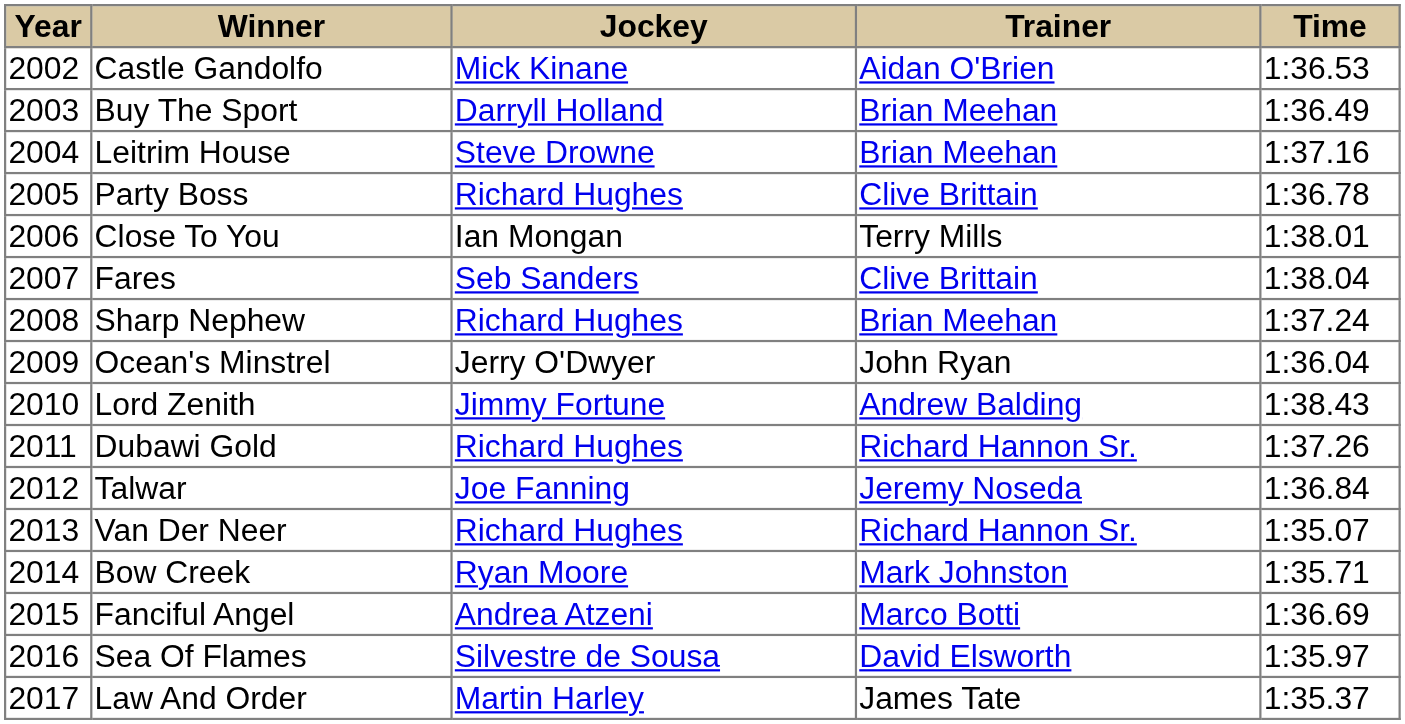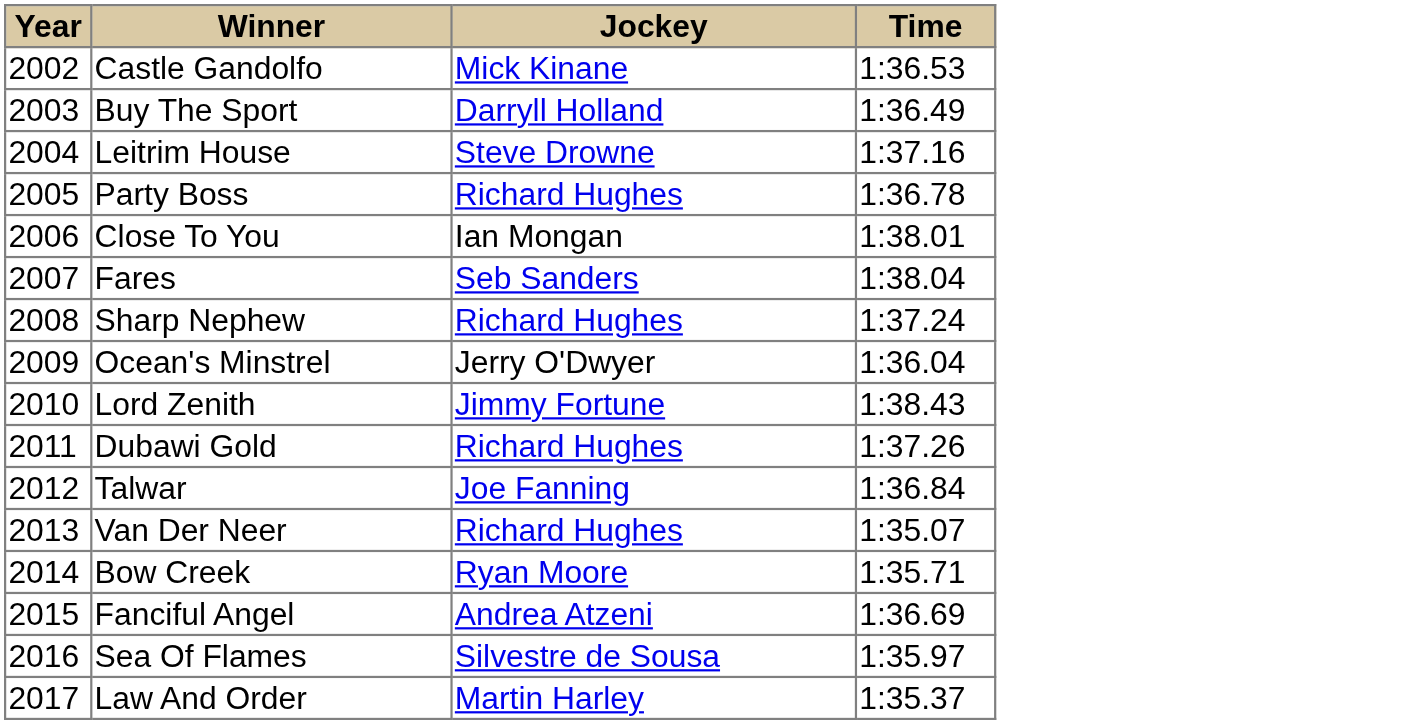 <table class = "sortable" | border="1" style="border-collapse: collapse; font-size:90%">
 <tr bgcolor="#DACAA5" align="center">
 <th style="width:36px"><strong>Year</strong></th>
 <th style="width:160px"><strong>Winner</strong></th>
 <th style="width:180px"><strong>Jockey</strong></th>
-<th style="width:180px"><strong>Trainer</strong></th>
 <th style="width:60px"><strong>Time</strong></th>
 </tr>
 <tr>
 <td>2002</td>
 <td>Castle Gandolfo</td>
 <td><a href='#'>Mick Kinane</a></td>
-<td><a href='#'>Aidan O'Brien</a></td>
 <td>1:36.53</td>
 </tr>
 <tr>
 <td>2003</td>
 <td>Buy The Sport</td>
 <td><a href='#'>Darryll Holland</a></td>
-<td><a href='#'>Brian Meehan</a></td>
 <td>1:36.49</td>
 </tr>
 <tr>
 <td>2004</td>
 <td>Leitrim House</td>
 <td><a href='#'>Steve Drowne</a></td>
-<td><a href='#'>Brian Meehan</a></td>
 <td>1:37.16</td>
 </tr>
 <tr>
 <td>2005</td>
 <td>Party Boss</td>
 <td><a href='#'>Richard Hughes</a></td>
-<td><a href='#'>Clive Brittain</a></td>
 <td>1:36.78</td>
 </tr>
 <tr>
 <td>2006</td>
 <td>Close To You</td>
 <td>Ian Mongan</td>
-<td>Terry Mills</td>
 <td>1:38.01</td>
 </tr>
 <tr>
 <td>2007</td>
 <td>Fares</td>
 <td><a href='#'>Seb Sanders</a></td>
-<td><a href='#'>Clive Brittain</a></td>
 <td>1:38.04</td>
 </tr>
 <tr>
 <td>2008</td>
 <td>Sharp Nephew</td>
 <td><a href='#'>Richard Hughes</a></td>
-<td><a href='#'>Brian Meehan</a></td>
 <td>1:37.24</td>
 </tr>
 <tr>
 <td>2009</td>
 <td>Ocean's Minstrel</td>
 <td>Jerry O'Dwyer</td>
-<td>John Ryan</td>
 <td>1:36.04</td>
 </tr>
 <tr>
 <td>2010</td>
 <td>Lord Zenith</td>
 <td><a href='#'>Jimmy Fortune</a></td>
-<td><a href='#'>Andrew Balding</a></td>
 <td>1:38.43</td>
 </tr>
 <tr>
 <td>2011</td>
 <td>Dubawi Gold</td>
 <td><a href='#'>Richard Hughes</a></td>
-<td><a href='#'>Richard Hannon Sr.</a></td>
 <td>1:37.26</td>
 </tr>
 <tr>
 <td>2012</td>
 <td>Talwar</td>
 <td><a href='#'>Joe Fanning</a></td>
-<td><a href='#'>Jeremy Noseda</a></td>
 <td>1:36.84</td>
 </tr>
 <tr>
 <td>2013</td>
 <td>Van Der Neer</td>
 <td><a href='#'>Richard Hughes</a></td>
-<td><a href='#'>Richard Hannon Sr.</a></td>
 <td>1:35.07</td>
 </tr>
 <tr>
 <td>2014</td>
 <td>Bow Creek</td>
 <td><a href='#'>Ryan Moore</a></td>
-<td><a href='#'>Mark Johnston</a></td>
 <td>1:35.71</td>
 </tr>
 <tr>
 <td>2015</td>
 <td>Fanciful Angel</td>
 <td><a href='#'>Andrea Atzeni</a></td>
-<td><a href='#'>Marco Botti</a></td>
 <td>1:36.69</td>
 </tr>
 <tr>
 <td>2016</td>
 <td>Sea Of Flames</td>
 <td><a href='#'>Silvestre de Sousa</a></td>
-<td><a href='#'>David Elsworth</a></td>
 <td>1:35.97</td>
 </tr>
 <tr>
 <td>2017</td>
 <td>Law And Order</td>
 <td><a href='#'>Martin Harley</a></td>
-<td>James Tate</td>
 <td>1:35.37</td>
 </tr>
 </table>
